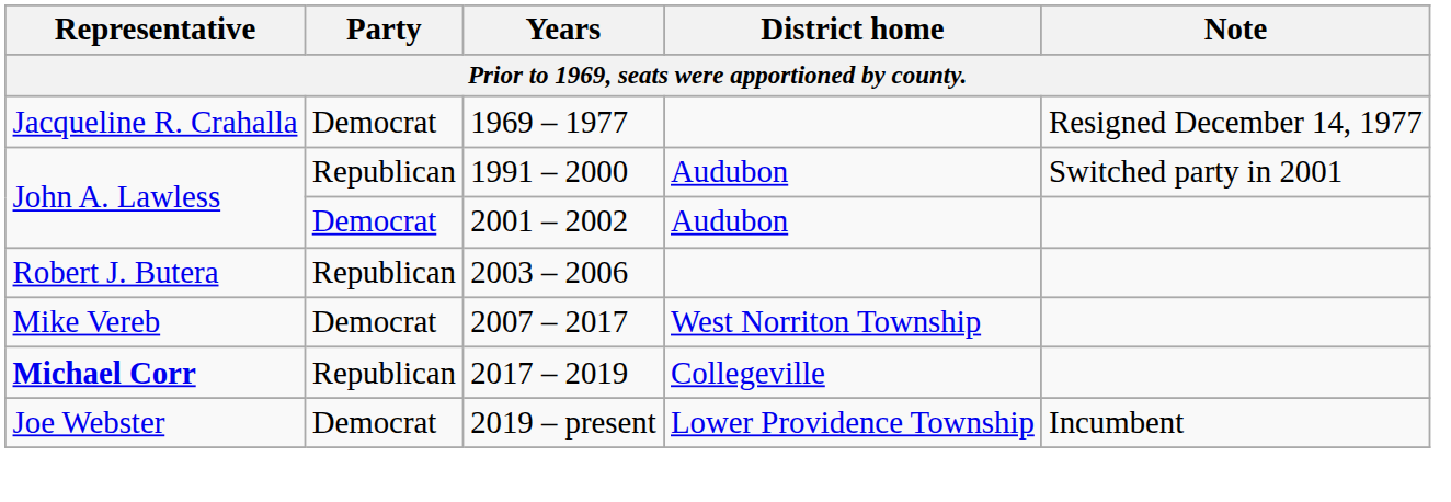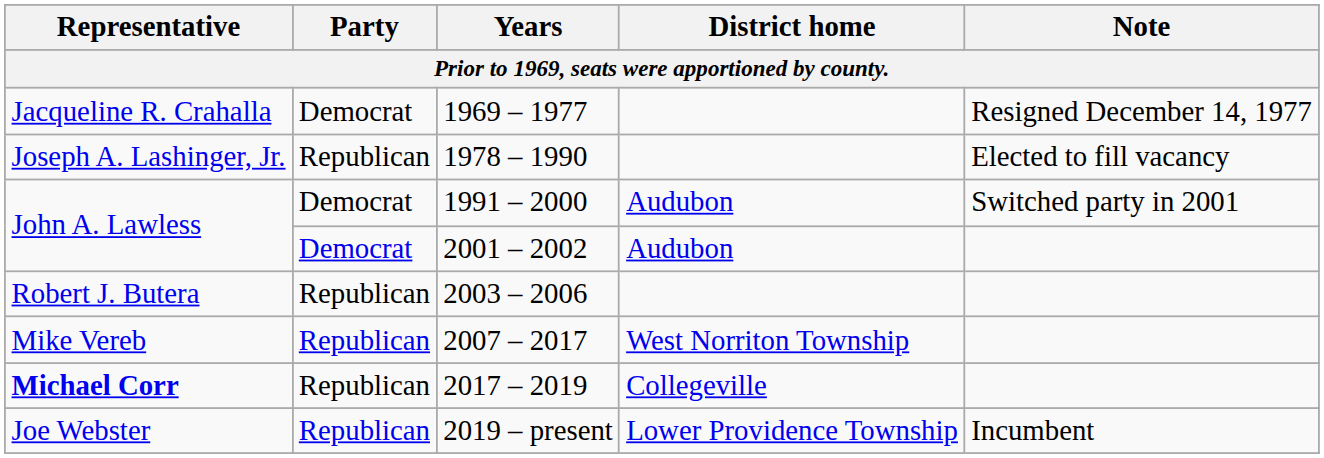 <table class=wikitable>
 <tr valign=bottom>
 <th>Representative</th>
 <th>Party</th>
 <th>Years</th>
 <th>District home</th>
 <th>Note</th>
 </tr>
 <tr>
 <th colspan=5 style="font-size: 80%;"><em>Prior to 1969, seats were apportioned by county.</em></th>
 </tr>
 <tr>
 <td><a href='#'>Jacqueline R. Crahalla</a></td>
 <td>Democrat</td>
 <td>1969 – 1977</td>
 <td></td>
 <td>Resigned December 14, 1977</td>
 </tr>
 <tr>
+<td><a href='#'>Joseph A. Lashinger, Jr.</a></td>
+<td>Republican</td>
+<td>1978 – 1990</td>
+<td></td>
+<td>Elected to fill vacancy</td>
+</tr>
+<tr>
 <td rowspan=2><a href='#'>John A. Lawless</a></td>
-<td>Republican</td>
+<td>Democrat</td>
 <td>1991 – 2000</td>
 <td><a href='#'>Audubon</a></td>
 <td>Switched party in 2001</td>
 </tr>
 <tr>
 <td><a href='#'>Democrat</a></td>
 <td>2001 – 2002</td>
 <td><a href='#'>Audubon</a></td>
 <td></td>
 </tr>
 <tr>
 <td><a href='#'>Robert J. Butera</a></td>
 <td>Republican</td>
 <td>2003 – 2006</td>
 <td></td>
 <td></td>
 </tr>
 <tr>
 <td><a href='#'>Mike Vereb</a></td>
-<td>Democrat</td>
+<td><a href='#'>Republican</a></td>
 <td>2007 – 2017</td>
 <td><a href='#'>West Norriton Township</a></td>
 <td></td>
 </tr>
 <tr>
 <td><strong><a href='#'>Michael Corr</a></strong></td>
 <td>Republican</td>
 <td>2017 – 2019</td>
 <td><a href='#'>Collegeville</a></td>
 <td></td>
 </tr>
 <tr>
 <td><a href='#'>Joe Webster</a></td>
-<td>Democrat</td>
+<td><a href='#'>Republican</a></td>
 <td>2019 – present</td>
 <td><a href='#'>Lower Providence Township</a></td>
 <td>Incumbent</td>
 </tr>
 </table>
